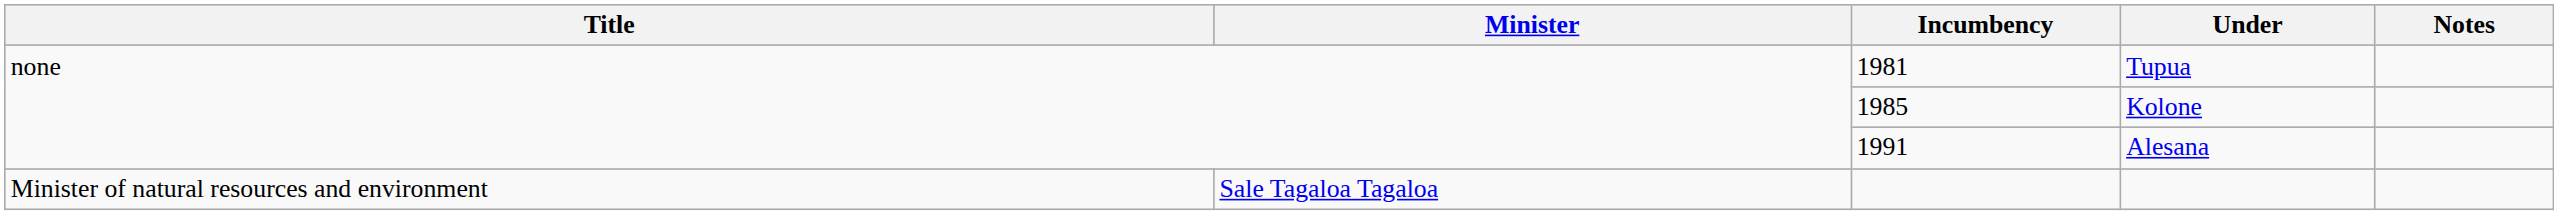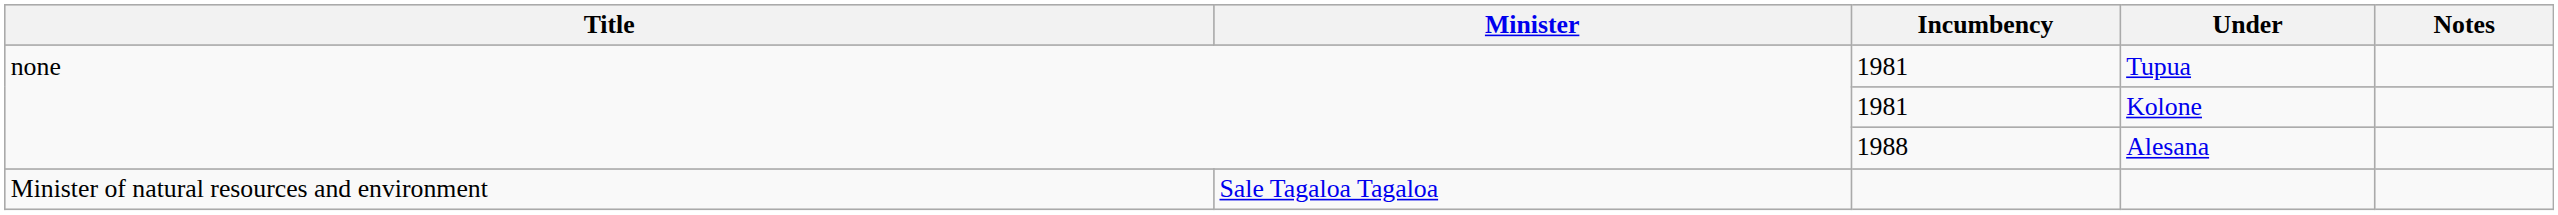 <table class="wikitable" style="width:100%;">
 <tr>
 <th>Title</th>
 <th style="width:25%;"><a href='#'>Minister</a></th>
 <th style="width:160px;">Incumbency</th>
 <th style="width:10%;">Under</th>
 <th style="width:7%;">Notes</th>
 </tr>
 <tr>
 <td rowspan="3" colspan="2" style="vertical-align:top;">none</td>
 <td>1981</td>
 <td><a href='#'>Tupua</a></td>
 <td></td>
 </tr>
 <tr>
-<td>1985</td>
+<td>1981</td>
 <td><a href='#'>Kolone</a></td>
 <td></td>
 </tr>
 <tr>
-<td>1991</td>
+<td>1988</td>
 <td><a href='#'>Alesana</a></td>
 <td></td>
 </tr>
 <tr>
 <td>Minister of natural resources and environment</td>
 <td><a href='#'>Sale Tagaloa Tagaloa</a></td>
 <td></td>
 <td></td>
 <td></td>
 </tr>
 </table>
